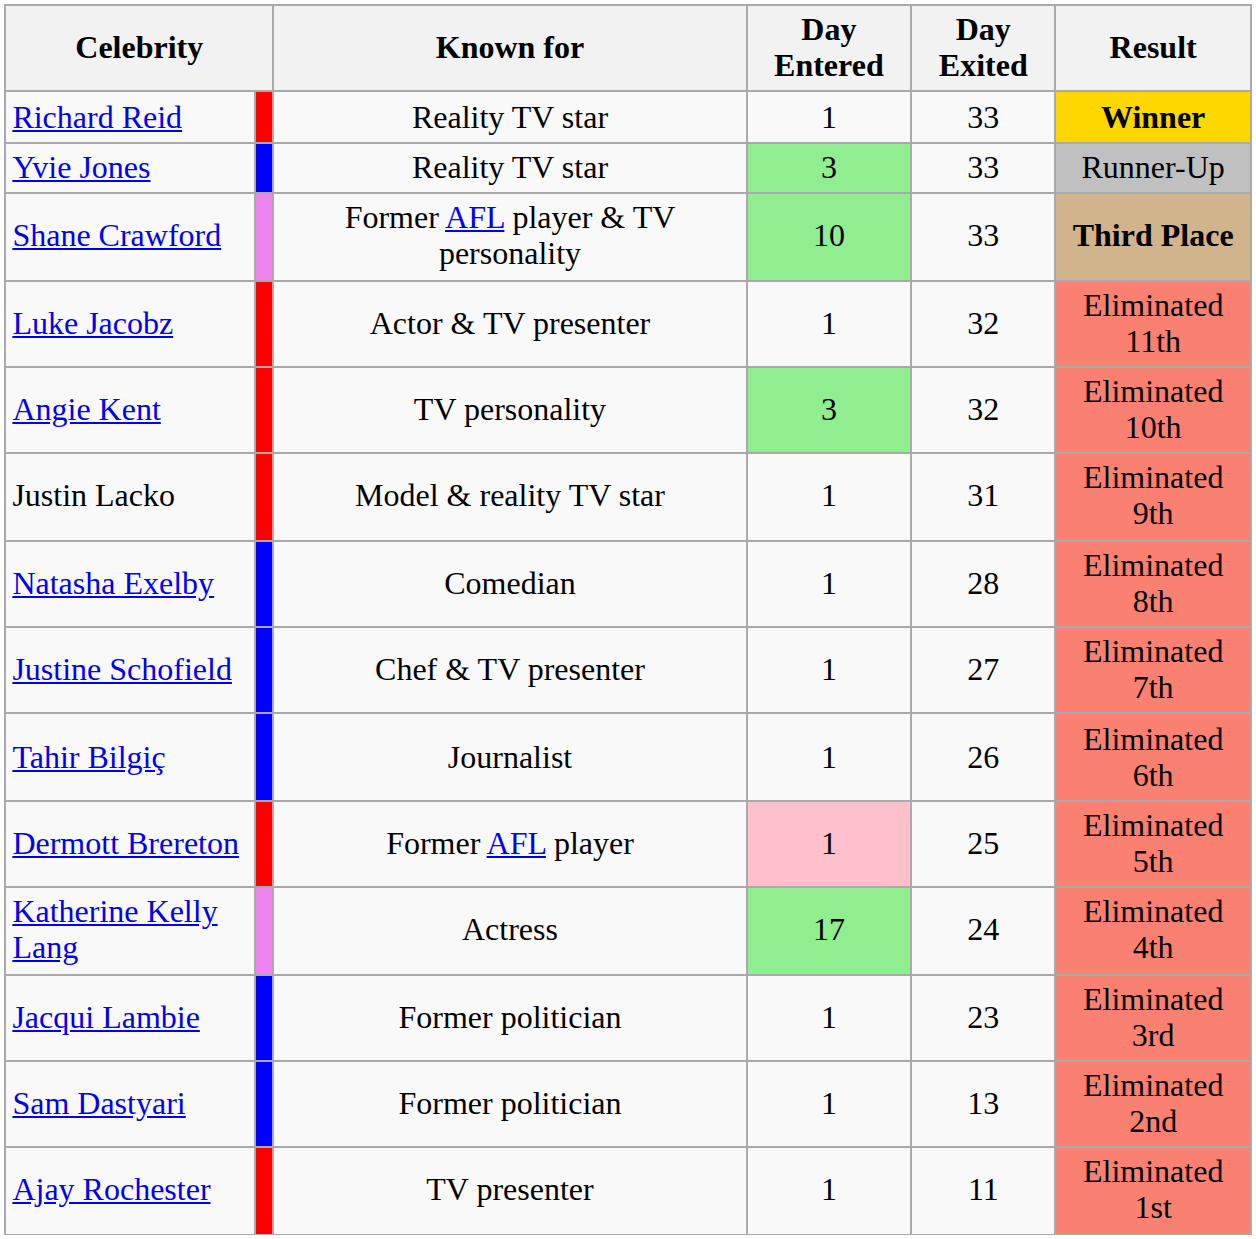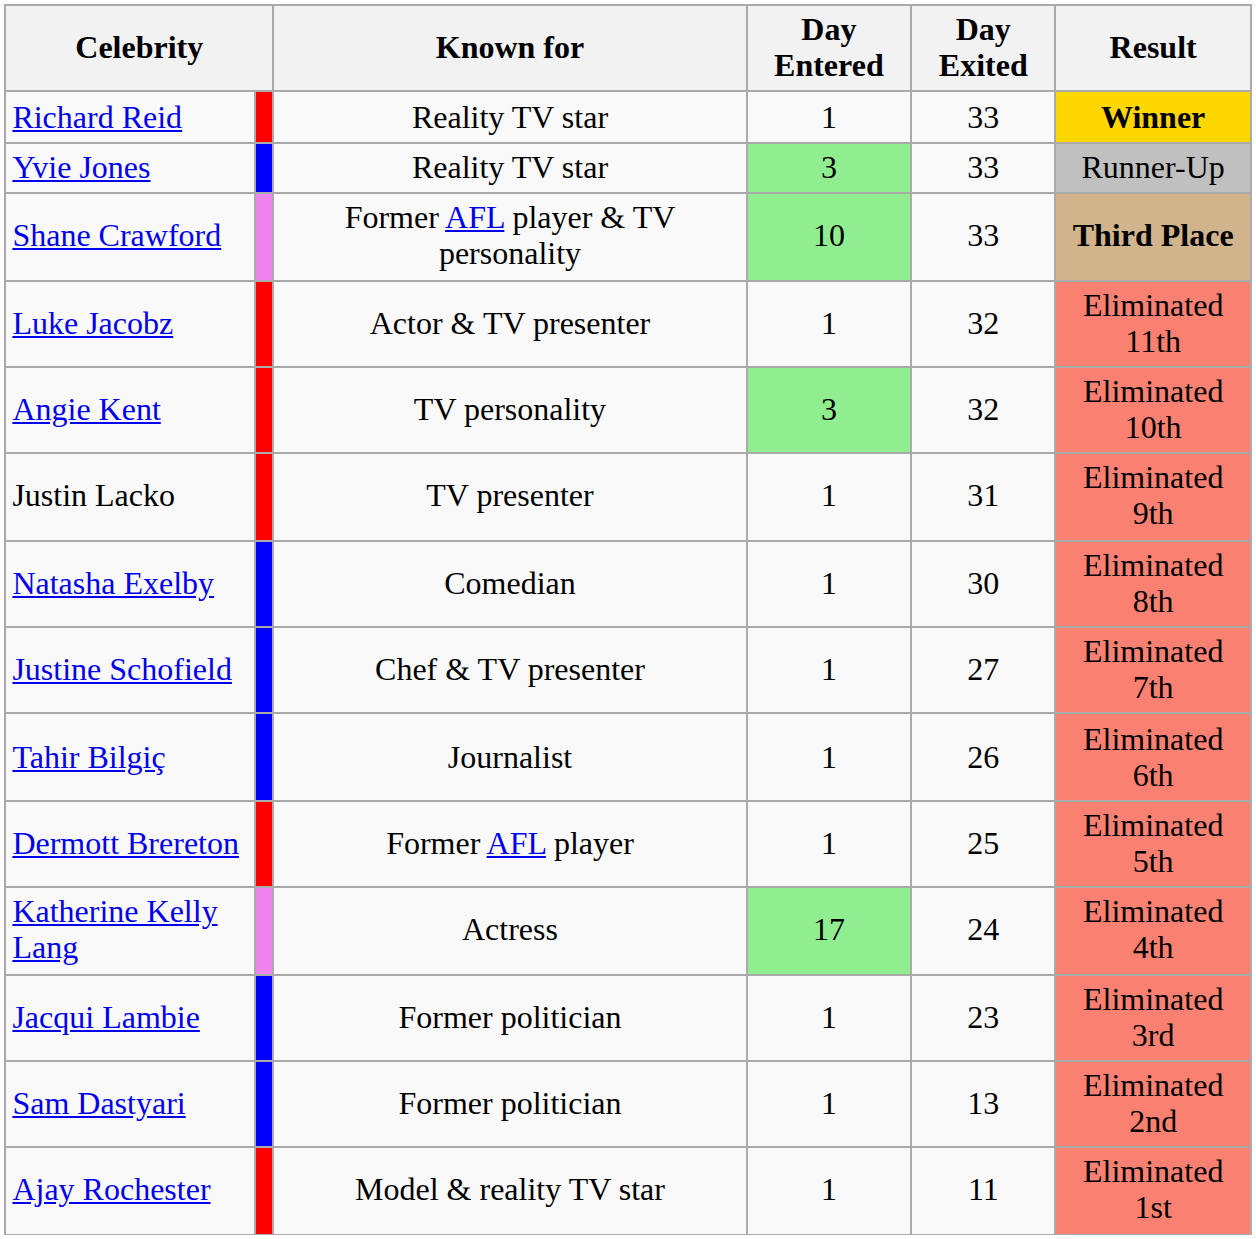 <table class="wikitable" style="margin:auto; text-align:center;">
 <tr>
 <th style="width:15%;" colspan="2">Celebrity</th>
 <th style="width:27%;" scope="col">Known for</th>
 <th style="width:8%;" scope="col">Day Entered</th>
 <th style="width:8%;" scope="col">Day Exited</th>
 <th style="width:8%;" scope="col">Result</th>
 </tr>
 <tr>
 <td align=left><a href='#'>Richard Reid</a></td>
 <td style=background:red></td>
 <td>Reality TV star</td>
 <td>1</td>
 <td>33</td>
 <td style=background:gold><strong>Winner</strong></td>
 </tr>
 <tr>
 </tr>
 <tr>
 <td align=left><a href='#'>Yvie Jones</a></td>
 <td style=background:blue></td>
 <td>Reality TV star</td>
 <td style=background:lightgreen>3</td>
 <td>33</td>
 <td style=background:silver>Runner-Up</td>
 </tr>
 <tr>
 <td align=left><a href='#'>Shane Crawford</a></td>
 <td style=background:violet></td>
 <td>Former <a href='#'>AFL</a> player & TV personality</td>
 <td style=background:lightgreen>10</td>
 <td>33</td>
 <td style=background:Tan><strong>Third Place</strong></td>
 </tr>
 <tr>
 <td align="left"><a href='#'>Luke Jacobz</a></td>
 <td style="background:red"></td>
 <td>Actor & TV presenter</td>
 <td>1</td>
 <td>32</td>
 <td style="background:salmon">Eliminated 11th</td>
 </tr>
 <tr>
 <td align="left"><a href='#'>Angie Kent</a></td>
 <td style="background:red"></td>
 <td>TV personality</td>
 <td style="background:lightgreen">3</td>
 <td>32</td>
 <td style="background:salmon">Eliminated 10th</td>
 </tr>
 <tr>
 <td align=left>Justin Lacko</td>
 <td style=background:red></td>
-<td>Model & reality TV star</td>
+<td>TV presenter</td>
 <td>1</td>
 <td>31</td>
 <td style=background:salmon>Eliminated 9th</td>
 </tr>
 <tr>
 <td align=left><a href='#'>Natasha Exelby</a></td>
 <td style=background:blue></td>
 <td>Comedian</td>
 <td>1</td>
-<td>28</td>
+<td>30</td>
 <td style=background:salmon>Eliminated 8th</td>
 </tr>
 <tr>
 <td align=left><a href='#'>Justine Schofield</a></td>
 <td style=background:blue></td>
 <td>Chef & TV presenter</td>
 <td>1</td>
 <td>27</td>
 <td style=background:salmon>Eliminated 7th</td>
 </tr>
 <tr>
 <td align=left><a href='#'>Tahir Bilgiç</a></td>
 <td style=background:blue></td>
 <td>Journalist</td>
 <td>1</td>
 <td>26</td>
 <td style=background:salmon>Eliminated 6th</td>
 </tr>
 <tr>
 <td align=left><a href='#'>Dermott Brereton</a></td>
 <td style=background:red></td>
 <td>Former <a href='#'>AFL</a> player</td>
-<td style="background: pink;">1</td>
+<td>1</td>
 <td>25</td>
 <td style=background:salmon>Eliminated 5th</td>
 </tr>
 <tr>
 <td align=left><a href='#'>Katherine Kelly Lang</a></td>
 <td style=background:violet></td>
 <td>Actress</td>
 <td style=background:lightgreen>17</td>
 <td>24</td>
 <td style=background:salmon>Eliminated 4th</td>
 </tr>
 <tr>
 <td align=left><a href='#'>Jacqui Lambie</a></td>
 <td style=background:blue></td>
 <td>Former politician</td>
 <td>1</td>
 <td>23</td>
 <td style=background:salmon>Eliminated 3rd</td>
 </tr>
 <tr>
 <td align=left><a href='#'>Sam Dastyari</a></td>
 <td style=background:blue></td>
 <td>Former politician</td>
 <td>1</td>
 <td>13</td>
 <td style=background:salmon>Eliminated 2nd</td>
 </tr>
 <tr>
 <td align="left"><a href='#'>Ajay Rochester</a></td>
 <td style="background:red"></td>
-<td>TV presenter</td>
+<td>Model & reality TV star</td>
 <td>1</td>
 <td>11</td>
 <td style="background:salmon">Eliminated 1st</td>
 </tr>
 </table>
